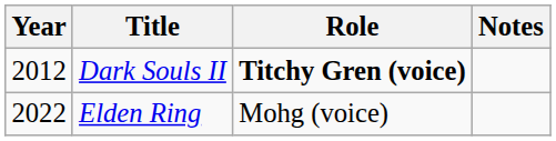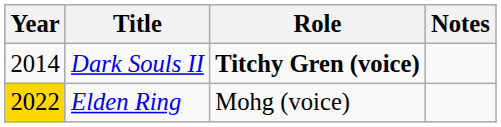 <table class="wikitable sortable">
 <tr>
 <th>Year</th>
 <th>Title</th>
 <th>Role</th>
 <th>Notes</th>
 </tr>
 <tr>
-<td>2012</td>
+<td>2014</td>
 <td><em><a href='#'>Dark Souls II</a></em></td>
 <td><strong>Titchy Gren (voice)</strong></td>
 <td></td>
 </tr>
 <tr>
-<td>2022</td>
+<td style="background: gold;">2022</td>
 <td><em><a href='#'>Elden Ring</a></em></td>
 <td>Mohg (voice)</td>
 <td></td>
 </tr>
 </table>
